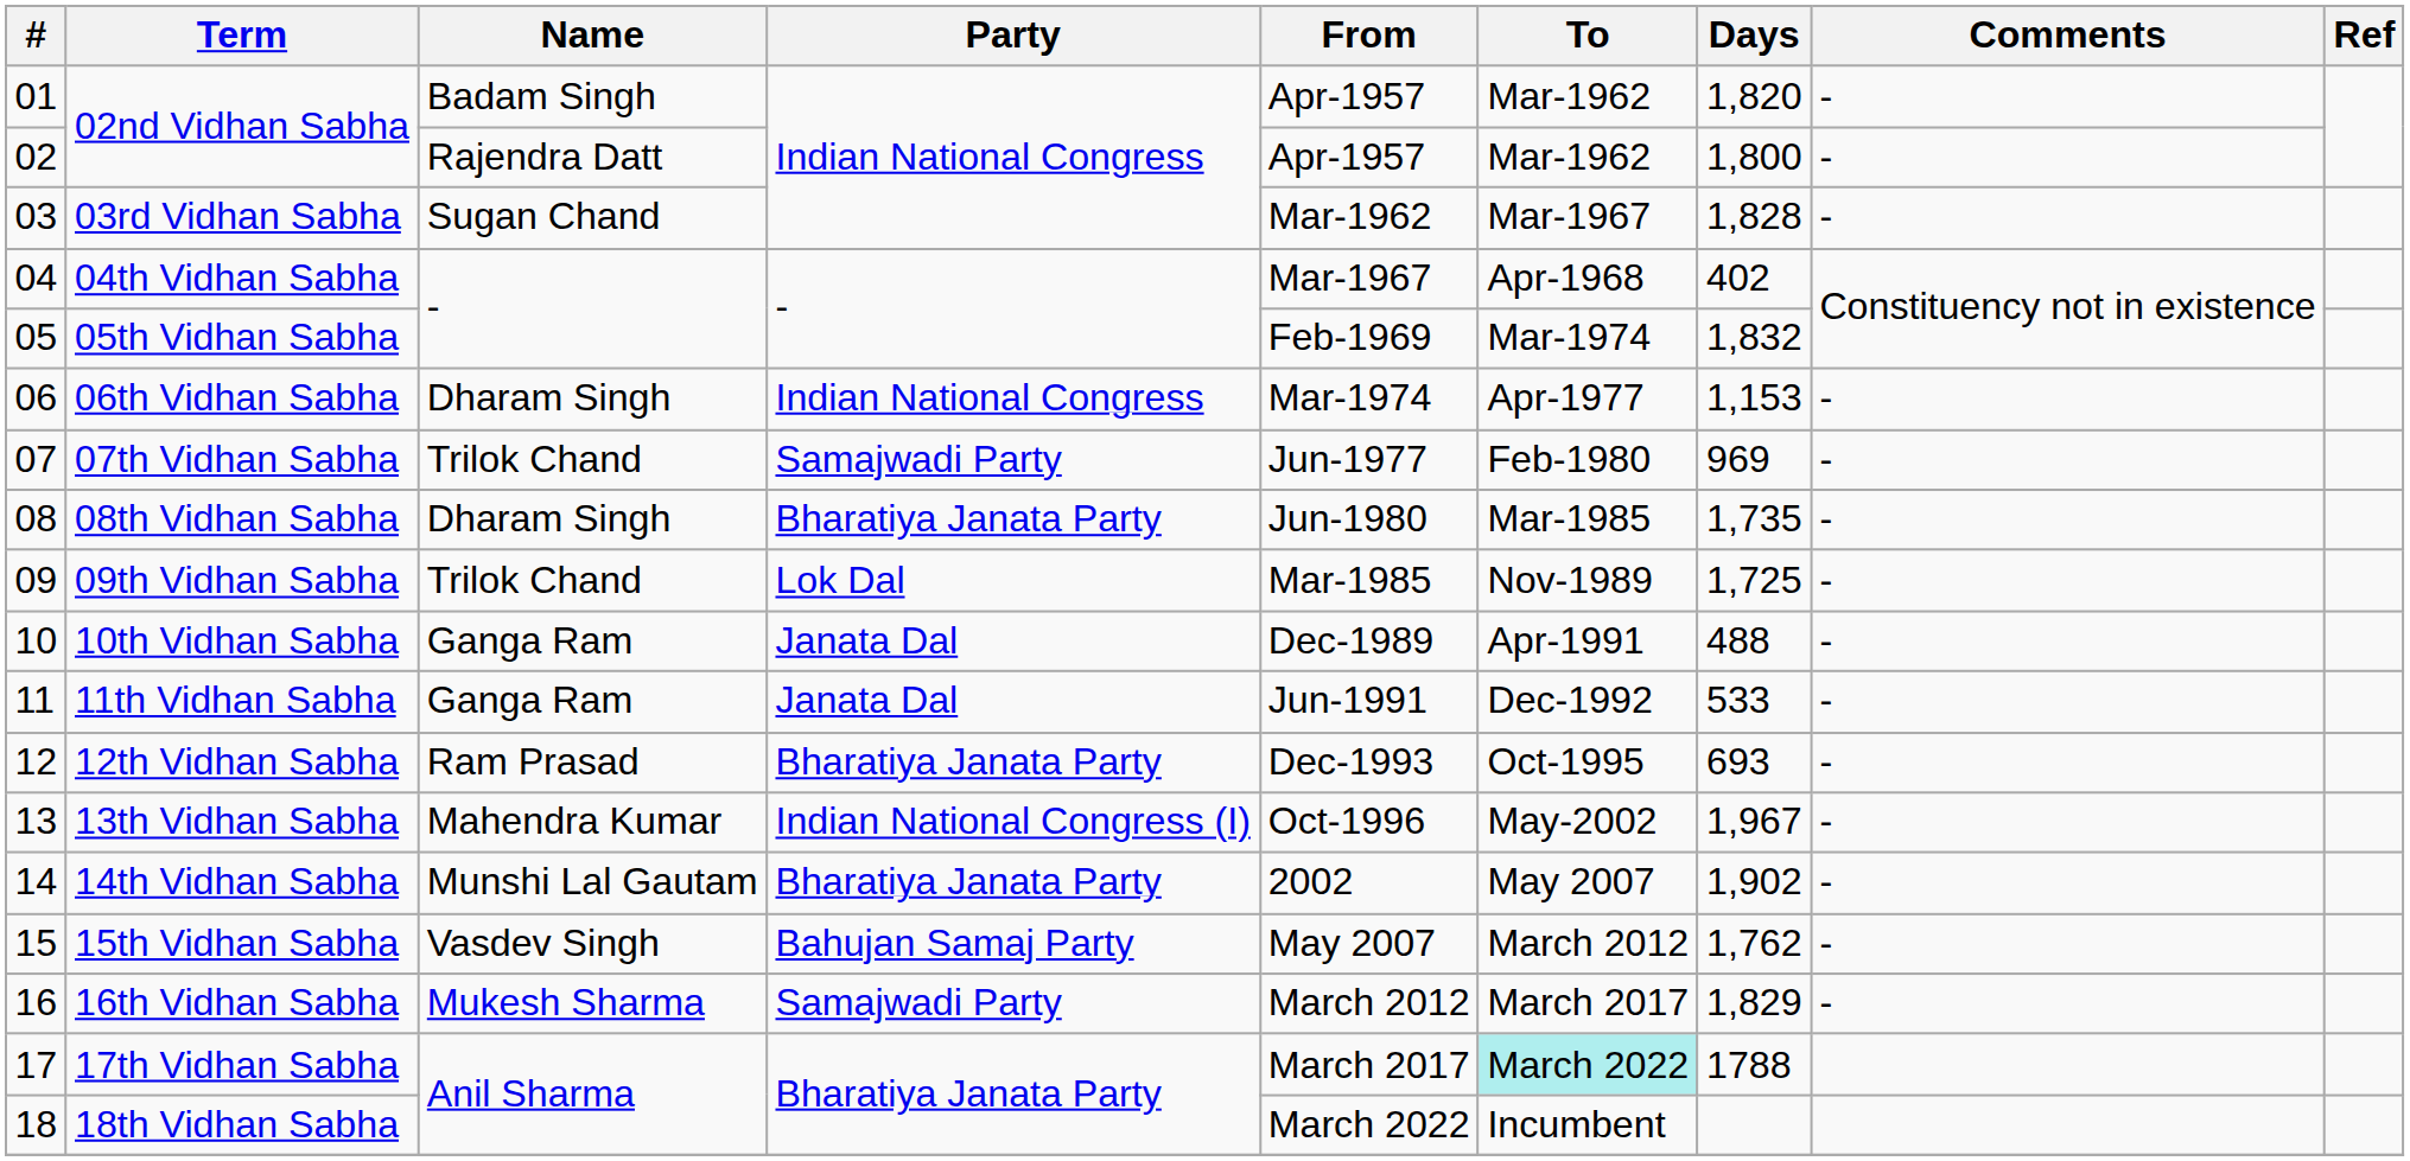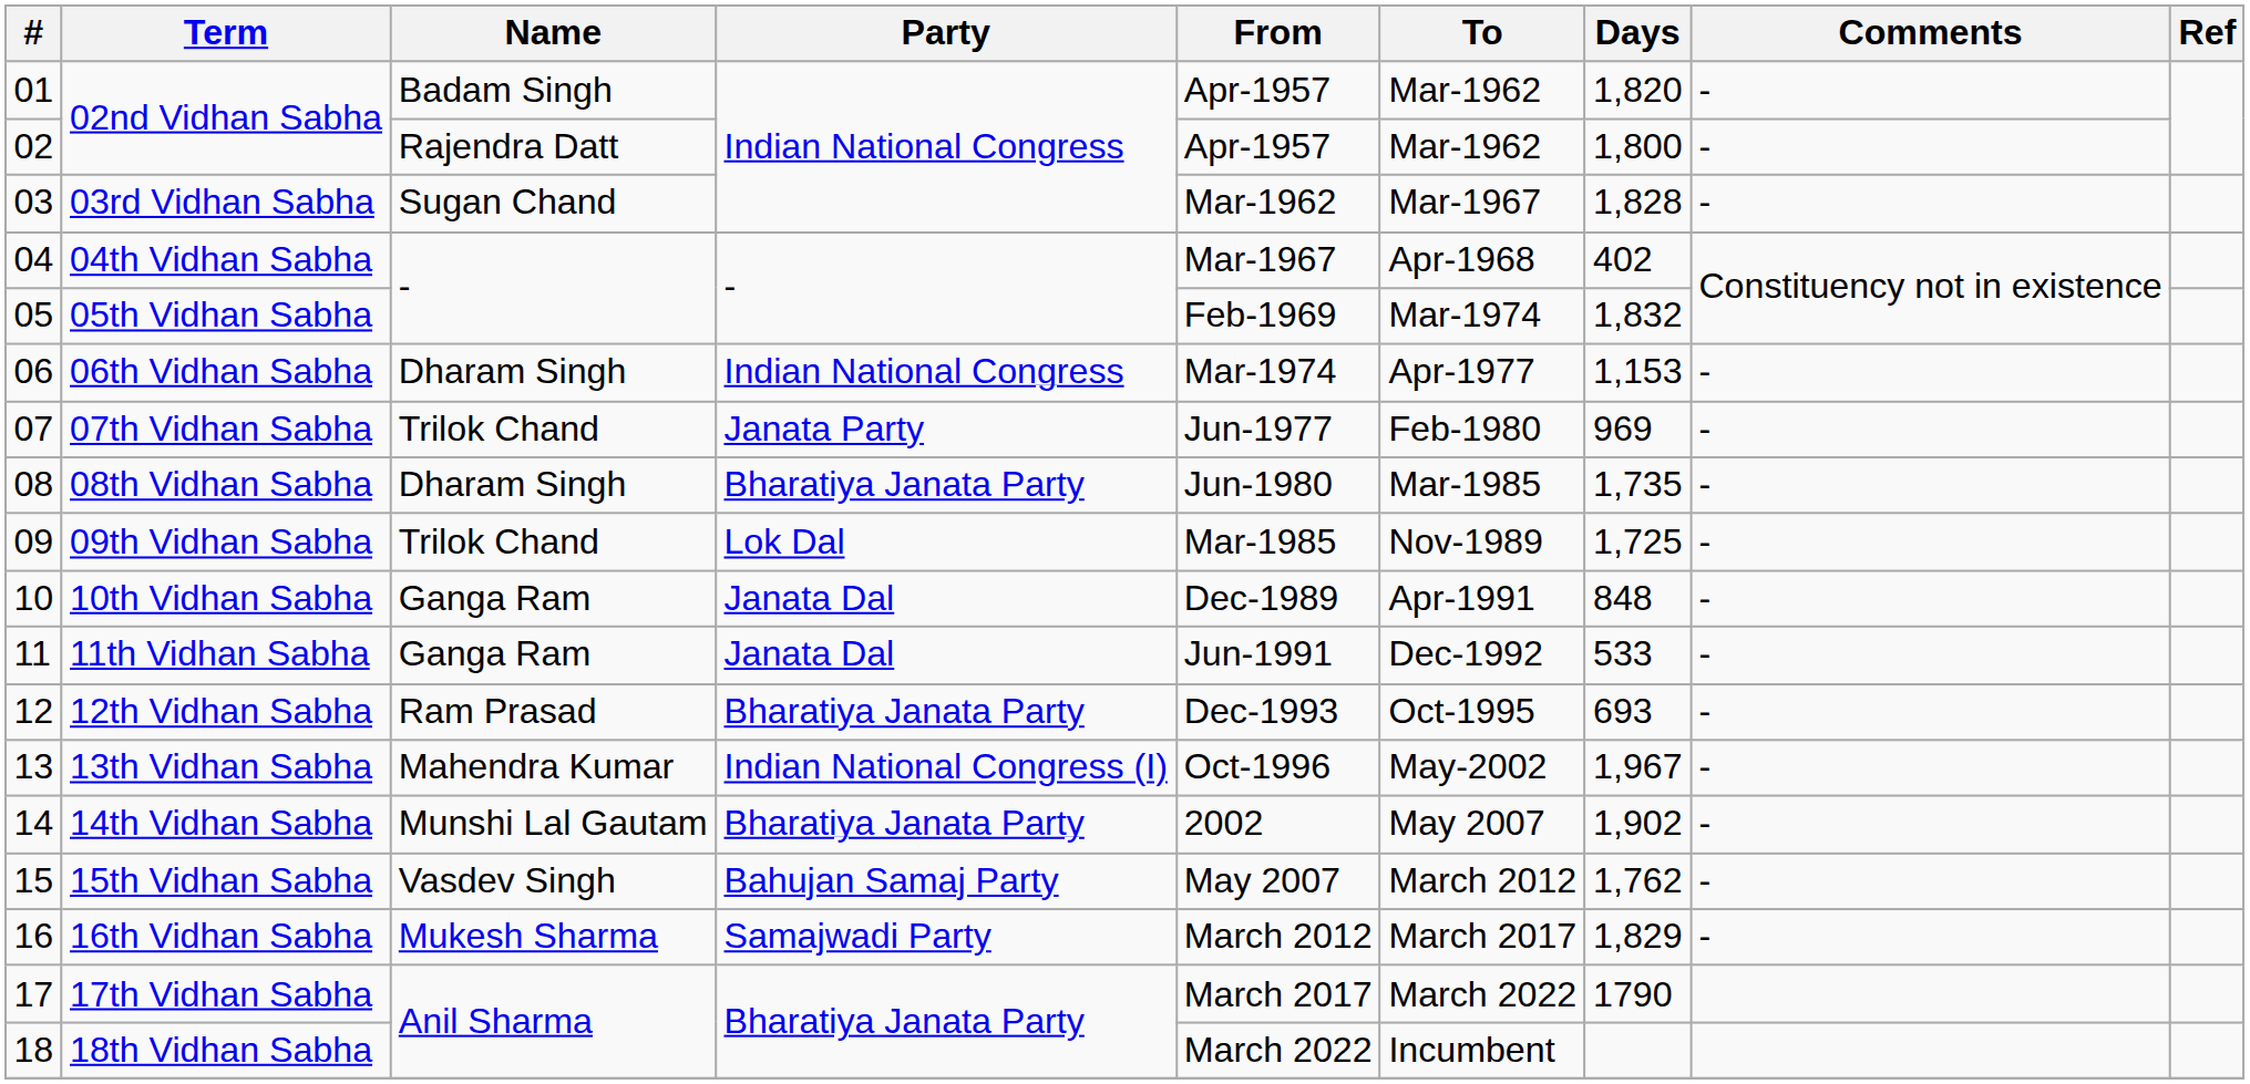 <table class="wikitable sortable">
 <tr>
 <th>#</th>
 <th><a href='#'>Term</a></th>
 <th>Name</th>
 <th>Party</th>
 <th>From</th>
 <th>To</th>
 <th>Days</th>
 <th>Comments</th>
 <th>Ref</th>
 </tr>
 <tr>
 <td>01</td>
 <td rowspan="2"><a href='#'>02nd Vidhan Sabha</a></td>
 <td>Badam Singh</td>
 <td rowspan="3"><a href='#'>Indian National Congress</a></td>
 <td>Apr-1957</td>
 <td>Mar-1962</td>
 <td>1,820</td>
 <td>-</td>
 <td rowspan="2"></td>
 </tr>
 <tr>
 <td>02</td>
 <td>Rajendra Datt</td>
 <td>Apr-1957</td>
 <td>Mar-1962</td>
 <td>1,800</td>
 <td>-</td>
 </tr>
 <tr>
 <td>03</td>
 <td><a href='#'>03rd Vidhan Sabha</a></td>
 <td>Sugan Chand</td>
 <td>Mar-1962</td>
 <td>Mar-1967</td>
 <td>1,828</td>
 <td>-</td>
 <td></td>
 </tr>
 <tr>
 <td>04</td>
 <td><a href='#'>04th Vidhan Sabha</a></td>
 <td rowspan="2">-</td>
 <td rowspan="2">-</td>
 <td>Mar-1967</td>
 <td>Apr-1968</td>
 <td>402</td>
 <td rowspan="2">Constituency not in existence</td>
 <td></td>
 </tr>
 <tr>
 <td>05</td>
 <td><a href='#'>05th Vidhan Sabha</a></td>
 <td>Feb-1969</td>
 <td>Mar-1974</td>
 <td>1,832</td>
 <td></td>
 </tr>
 <tr>
 <td>06</td>
 <td><a href='#'>06th Vidhan Sabha</a></td>
 <td>Dharam Singh</td>
 <td><a href='#'>Indian National Congress</a></td>
 <td>Mar-1974</td>
 <td>Apr-1977</td>
 <td>1,153</td>
 <td>-</td>
 <td></td>
 </tr>
 <tr>
 <td>07</td>
 <td><a href='#'>07th Vidhan Sabha</a></td>
 <td>Trilok Chand</td>
-<td><a href='#'>Samajwadi Party</a></td>
+<td><a href='#'>Janata Party</a></td>
 <td>Jun-1977</td>
 <td>Feb-1980</td>
 <td>969</td>
 <td>-</td>
 <td></td>
 </tr>
 <tr>
 <td>08</td>
 <td><a href='#'>08th Vidhan Sabha</a></td>
 <td>Dharam Singh</td>
 <td><a href='#'>Bharatiya Janata Party</a></td>
 <td>Jun-1980</td>
 <td>Mar-1985</td>
 <td>1,735</td>
 <td>-</td>
 <td></td>
 </tr>
 <tr>
 <td>09</td>
 <td><a href='#'>09th Vidhan Sabha</a></td>
 <td>Trilok Chand</td>
 <td><a href='#'>Lok Dal</a></td>
 <td>Mar-1985</td>
 <td>Nov-1989</td>
 <td>1,725</td>
 <td>-</td>
 <td></td>
 </tr>
 <tr>
 <td>10</td>
 <td><a href='#'>10th Vidhan Sabha</a></td>
 <td>Ganga  Ram</td>
 <td><a href='#'>Janata Dal</a></td>
 <td>Dec-1989</td>
 <td>Apr-1991</td>
-<td>488</td>
+<td>848</td>
 <td>-</td>
 <td></td>
 </tr>
 <tr>
 <td>11</td>
 <td><a href='#'>11th Vidhan Sabha</a></td>
 <td>Ganga Ram</td>
 <td><a href='#'>Janata Dal</a></td>
 <td>Jun-1991</td>
 <td>Dec-1992</td>
 <td>533</td>
 <td>-</td>
 <td></td>
 </tr>
 <tr>
 <td>12</td>
 <td><a href='#'>12th Vidhan Sabha</a></td>
 <td>Ram Prasad</td>
 <td><a href='#'>Bharatiya Janata Party</a></td>
 <td>Dec-1993</td>
 <td>Oct-1995</td>
 <td>693</td>
 <td>-</td>
 <td></td>
 </tr>
 <tr>
 <td>13</td>
 <td><a href='#'>13th Vidhan Sabha</a></td>
 <td>Mahendra Kumar</td>
 <td><a href='#'>Indian National Congress (I)</a></td>
 <td>Oct-1996</td>
 <td>May-2002</td>
 <td>1,967</td>
 <td>-</td>
 <td></td>
 </tr>
 <tr>
 <td>14</td>
 <td><a href='#'>14th Vidhan Sabha</a></td>
 <td>Munshi Lal Gautam</td>
 <td><a href='#'>Bharatiya Janata Party</a></td>
 <td>2002</td>
 <td>May 2007</td>
 <td>1,902</td>
 <td>-</td>
 <td></td>
 </tr>
 <tr>
 <td>15</td>
 <td><a href='#'>15th Vidhan Sabha</a></td>
 <td>Vasdev Singh</td>
 <td><a href='#'>Bahujan Samaj Party</a></td>
 <td>May 2007</td>
 <td>March 2012</td>
 <td>1,762</td>
 <td>-</td>
 <td></td>
 </tr>
 <tr>
 <td>16</td>
 <td><a href='#'>16th Vidhan Sabha</a></td>
 <td><a href='#'>Mukesh Sharma</a></td>
 <td><a href='#'>Samajwadi Party</a></td>
 <td>March 2012</td>
 <td>March 2017</td>
 <td>1,829</td>
 <td>-</td>
 <td></td>
 </tr>
 <tr>
 <td>17</td>
 <td><a href='#'>17th Vidhan Sabha</a></td>
 <td rowspan="2"><a href='#'>Anil Sharma</a></td>
 <td rowspan="2"><a href='#'>Bharatiya Janata Party</a></td>
 <td>March 2017</td>
-<td style="background: paleturquoise;">March 2022</td>
-<td>1788</td>
+<td>March 2022</td>
+<td>1790</td>
 <td></td>
 <td></td>
 </tr>
 <tr>
 <td>18</td>
 <td><a href='#'>18th Vidhan Sabha</a></td>
 <td>March 2022</td>
 <td>Incumbent</td>
 <td></td>
 <td></td>
 <td></td>
 </tr>
 <tr>
 </tr>
 </table>
